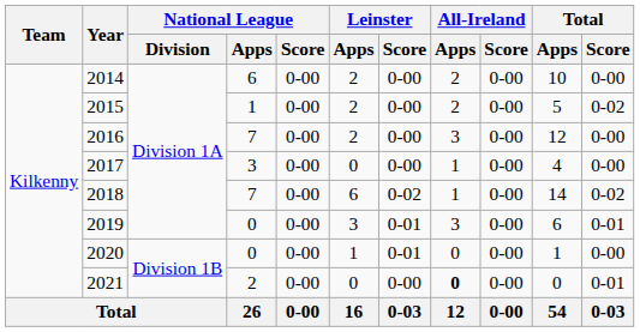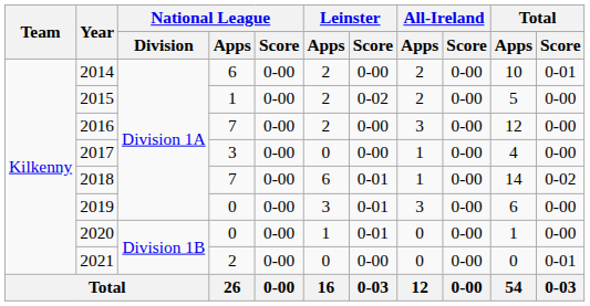 <table class="wikitable" style="text-align:center">
 <tr>
 <th rowspan="2">Team</th>
 <th rowspan="2">Year</th>
 <th colspan="3"><a href='#'>National League</a></th>
 <th colspan="2"><a href='#'>Leinster</a></th>
 <th colspan="2"><a href='#'>All-Ireland</a></th>
 <th colspan="2">Total</th>
 </tr>
 <tr>
 <th>Division</th>
 <th>Apps</th>
 <th>Score</th>
 <th>Apps</th>
 <th>Score</th>
 <th>Apps</th>
 <th>Score</th>
 <th>Apps</th>
 <th>Score</th>
 </tr>
 <tr>
 <td rowspan="8"><a href='#'>Kilkenny</a></td>
 <td>2014</td>
 <td rowspan="6"><a href='#'>Division 1A</a></td>
 <td>6</td>
 <td>0-00</td>
 <td>2</td>
 <td>0-00</td>
 <td>2</td>
 <td>0-00</td>
 <td>10</td>
-<td>0-00</td>
+<td>0-01</td>
 </tr>
 <tr>
 <td>2015</td>
 <td>1</td>
 <td>0-00</td>
 <td>2</td>
-<td>0-00</td>
+<td>0-02</td>
 <td>2</td>
 <td>0-00</td>
 <td>5</td>
-<td>0-02</td>
+<td>0-00</td>
 </tr>
 <tr>
 <td>2016</td>
 <td>7</td>
 <td>0-00</td>
 <td>2</td>
 <td>0-00</td>
 <td>3</td>
 <td>0-00</td>
 <td>12</td>
 <td>0-00</td>
 </tr>
 <tr>
 <td>2017</td>
 <td>3</td>
 <td>0-00</td>
 <td>0</td>
 <td>0-00</td>
 <td>1</td>
 <td>0-00</td>
 <td>4</td>
 <td>0-00</td>
 </tr>
 <tr>
 <td>2018</td>
 <td>7</td>
 <td>0-00</td>
 <td>6</td>
-<td>0-02</td>
+<td>0-01</td>
 <td>1</td>
 <td>0-00</td>
 <td>14</td>
 <td>0-02</td>
 </tr>
 <tr>
 <td>2019</td>
 <td>0</td>
 <td>0-00</td>
 <td>3</td>
 <td>0-01</td>
 <td>3</td>
 <td>0-00</td>
 <td>6</td>
-<td>0-01</td>
+<td>0-00</td>
 </tr>
 <tr>
 <td>2020</td>
 <td rowspan="2"><a href='#'>Division 1B</a></td>
 <td>0</td>
 <td>0-00</td>
 <td>1</td>
 <td>0-01</td>
 <td>0</td>
 <td>0-00</td>
 <td>1</td>
 <td>0-00</td>
 </tr>
 <tr>
 <td>2021</td>
 <td>2</td>
 <td>0-00</td>
 <td>0</td>
 <td>0-00</td>
-<td><strong>0</strong></td>
+<td>0</td>
 <td>0-00</td>
 <td>0</td>
 <td>0-01</td>
 </tr>
 <tr>
 <th colspan="3">Total</th>
 <th>26</th>
 <th>0-00</th>
 <th>16</th>
 <th>0-03</th>
 <th>12</th>
 <th>0-00</th>
 <th>54</th>
 <th>0-03</th>
 </tr>
 </table>
